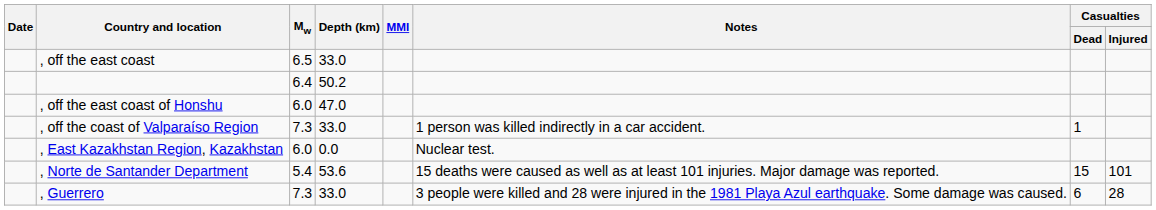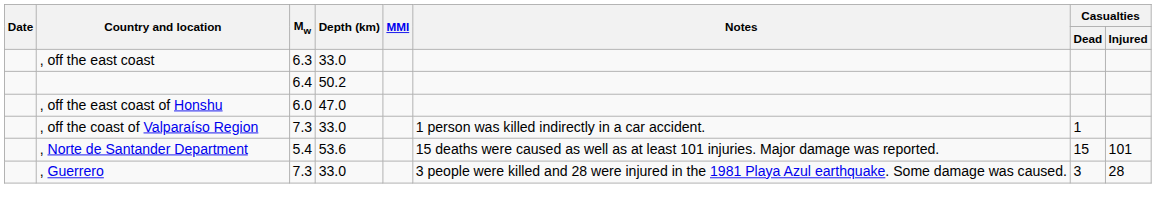 <table class="wikitable sortable sort-under" style="border:1px black;  margin-left:1em;">
 <tr>
 <th rowspan="2"><small>Date</small></th>
 <th rowspan="2" style="width: 280px"><small>Country and location</small></th>
 <th rowspan="2"><small>M<sub>w</sub></small></th>
 <th rowspan="2"><small>Depth (km)</small></th>
 <th rowspan="2"><small><a href='#'>MMI</a></small></th>
 <th rowspan="2" class="unsortable"><small>Notes</small></th>
 <th colspan="2"><small>Casualties</small></th>
 </tr>
 <tr>
 <th><small>Dead</small></th>
 <th><small>Injured</small></th>
 </tr>
 <tr>
 <td></td>
 <td>, off the east coast</td>
-<td>6.5</td>
+<td>6.3</td>
 <td>33.0</td>
 <td></td>
 <td></td>
 <td></td>
 <td></td>
 </tr>
 <tr>
 <td></td>
 <td></td>
 <td>6.4</td>
 <td>50.2</td>
 <td></td>
 <td></td>
 <td></td>
 <td></td>
 </tr>
 <tr>
 <td></td>
 <td>, off the east coast of <a href='#'>Honshu</a></td>
 <td>6.0</td>
 <td>47.0</td>
 <td></td>
 <td></td>
 <td></td>
 <td></td>
 </tr>
 <tr>
 <td></td>
 <td>, off the coast of <a href='#'>Valparaíso Region</a></td>
 <td>7.3</td>
 <td>33.0</td>
 <td></td>
 <td>1 person was killed indirectly in a car accident.</td>
 <td>1</td>
 <td></td>
 </tr>
 <tr>
 <td></td>
-<td>, <a href='#'>East Kazakhstan Region</a>, <a href='#'>Kazakhstan</a></td>
-<td>6.0</td>
-<td>0.0</td>
-<td></td>
-<td>Nuclear test.</td>
-<td></td>
-<td></td>
-</tr>
-<tr>
-<td></td>
 <td>, <a href='#'>Norte de Santander Department</a></td>
 <td>5.4</td>
 <td>53.6</td>
 <td></td>
 <td>15 deaths were caused as well as at least 101 injuries. Major damage was reported.</td>
 <td>15</td>
 <td>101</td>
 </tr>
 <tr>
 <td></td>
 <td>, <a href='#'>Guerrero</a></td>
 <td>7.3</td>
 <td>33.0</td>
 <td></td>
 <td>3 people were killed and 28 were injured in the <a href='#'>1981 Playa Azul earthquake</a>. Some damage was caused.</td>
-<td>6</td>
+<td>3</td>
 <td>28</td>
 </tr>
 </table>
